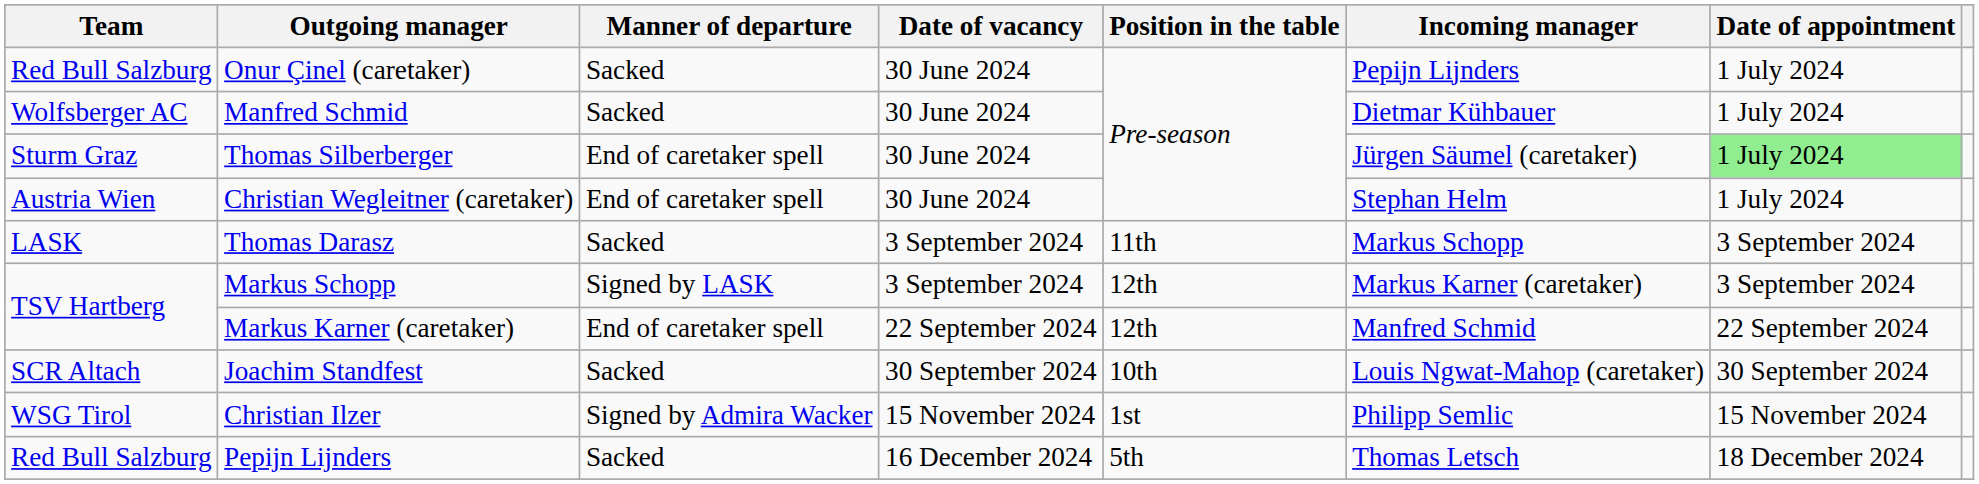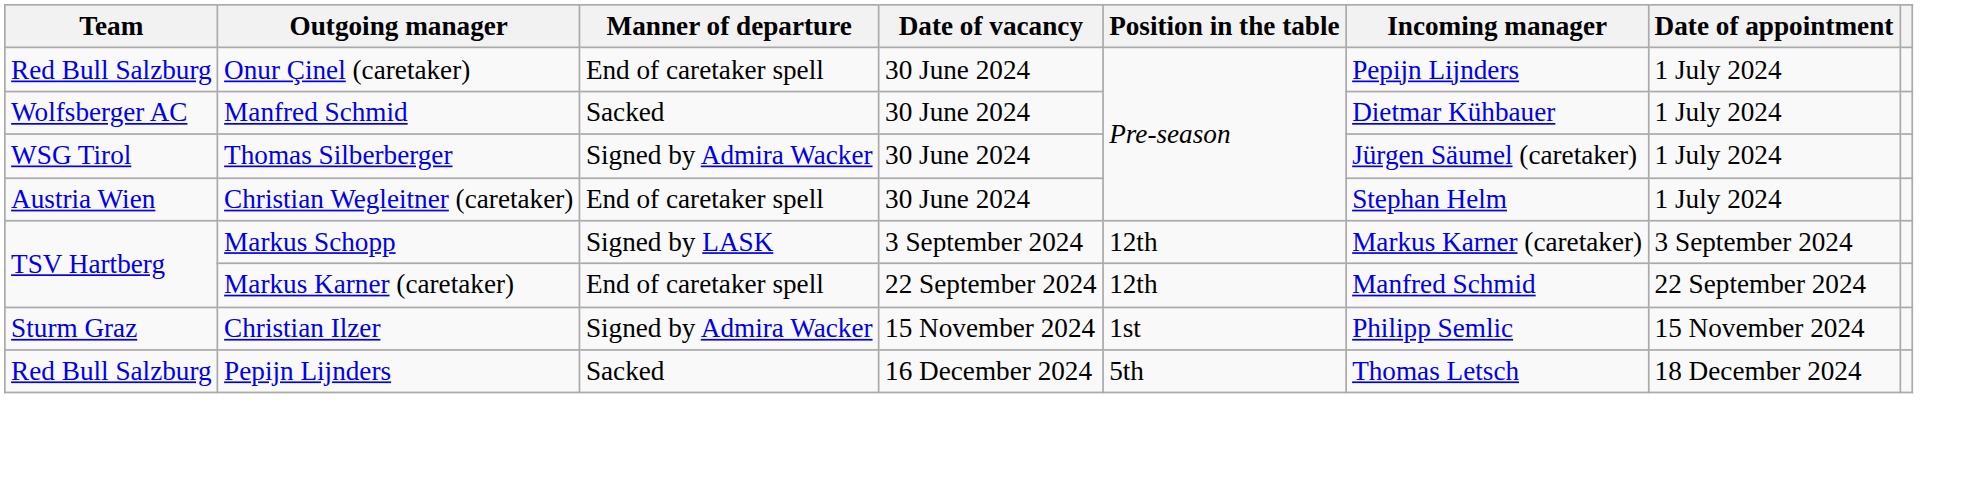 <table class="wikitable sortable">
 <tr>
 <th>Team</th>
 <th>Outgoing manager</th>
 <th>Manner of departure</th>
 <th>Date of vacancy</th>
 <th>Position in the table</th>
 <th>Incoming manager</th>
 <th>Date of appointment</th>
 <th></th>
 </tr>
 <tr>
 <td><a href='#'>Red Bull Salzburg</a></td>
 <td> <a href='#'>Onur Çinel</a> (caretaker)</td>
-<td>Sacked</td>
+<td>End of caretaker spell</td>
 <td>30 June 2024</td>
 <td rowspan="4"><em>Pre-season</em></td>
 <td> <a href='#'>Pepijn Lijnders</a></td>
 <td>1 July 2024</td>
 <td></td>
 </tr>
 <tr>
 <td><a href='#'>Wolfsberger AC</a></td>
 <td> <a href='#'>Manfred Schmid</a></td>
 <td>Sacked</td>
 <td>30 June 2024</td>
 <td> <a href='#'>Dietmar Kühbauer</a></td>
 <td>1 July 2024</td>
 <td> </td>
 </tr>
 <tr>
-<td><a href='#'>Sturm Graz</a></td>
+<td><a href='#'>WSG Tirol</a></td>
 <td> <a href='#'>Thomas Silberberger</a></td>
-<td>End of caretaker spell</td>
+<td>Signed by <a href='#'>Admira Wacker</a></td>
 <td>30 June 2024</td>
 <td> <a href='#'>Jürgen Säumel</a> (caretaker)</td>
-<td style="background: lightgreen;">1 July 2024</td>
+<td>1 July 2024</td>
 <td></td>
 </tr>
 <tr>
 <td><a href='#'>Austria Wien</a></td>
 <td> <a href='#'>Christian Wegleitner</a> (caretaker)</td>
 <td>End of caretaker spell</td>
 <td>30 June 2024</td>
 <td> <a href='#'>Stephan Helm</a></td>
 <td>1 July 2024</td>
-<td></td>
-</tr>
-<tr>
-<td><a href='#'>LASK</a></td>
-<td> <a href='#'>Thomas Darasz</a></td>
-<td>Sacked</td>
-<td>3 September 2024</td>
-<td>11th</td>
-<td> <a href='#'>Markus Schopp</a></td>
-<td>3 September 2024</td>
 <td></td>
 </tr>
 <tr>
 <td rowspan="2"><a href='#'>TSV Hartberg</a></td>
 <td> <a href='#'>Markus Schopp</a></td>
 <td>Signed by <a href='#'>LASK</a></td>
 <td>3 September 2024</td>
 <td>12th</td>
 <td> <a href='#'>Markus Karner</a> (caretaker)</td>
 <td>3 September 2024</td>
 <td></td>
 </tr>
 <tr>
 <td> <a href='#'>Markus Karner</a> (caretaker)</td>
 <td>End of caretaker spell</td>
 <td>22 September 2024</td>
 <td>12th</td>
 <td> <a href='#'>Manfred Schmid</a></td>
 <td>22 September 2024</td>
 <td></td>
 </tr>
 <tr>
-<td><a href='#'>SCR Altach</a></td>
-<td> <a href='#'>Joachim Standfest</a></td>
-<td>Sacked</td>
-<td>30 September 2024</td>
-<td>10th</td>
-<td> <a href='#'>Louis Ngwat-Mahop</a> (caretaker)</td>
-<td>30 September 2024</td>
-<td></td>
-</tr>
-<tr>
-<td><a href='#'>WSG Tirol</a></td>
+<td><a href='#'>Sturm Graz</a></td>
 <td> <a href='#'>Christian Ilzer</a></td>
 <td>Signed by <a href='#'>Admira Wacker</a></td>
 <td>15 November 2024</td>
 <td>1st</td>
 <td> <a href='#'>Philipp Semlic</a></td>
 <td>15 November 2024</td>
 <td></td>
 </tr>
 <tr>
 <td><a href='#'>Red Bull Salzburg</a></td>
 <td> <a href='#'>Pepijn Lijnders</a></td>
 <td>Sacked</td>
 <td>16 December 2024</td>
 <td>5th</td>
 <td> <a href='#'>Thomas Letsch</a></td>
 <td>18 December 2024</td>
 <td></td>
 </tr>
 </table>
